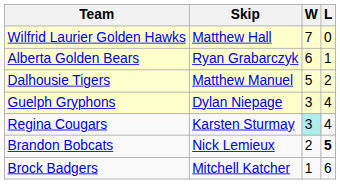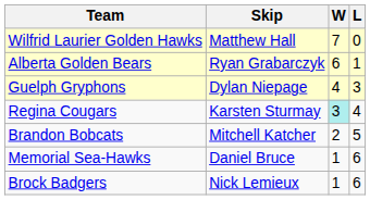 <table class=wikitable>
 <tr>
 <th>Team</th>
 <th>Skip</th>
 <th>W</th>
 <th>L</th>
 </tr>
 <tr bgcolor=#ffffcc>
 <td> <a href='#'>Wilfrid Laurier Golden Hawks</a></td>
 <td><a href='#'>Matthew Hall</a></td>
 <td>7</td>
 <td>0</td>
 </tr>
 <tr bgcolor=#ffffcc>
 <td> <a href='#'>Alberta Golden Bears</a></td>
 <td><a href='#'>Ryan Grabarczyk</a></td>
 <td>6</td>
 <td>1</td>
 </tr>
 <tr bgcolor=#ffffcc>
-<td> <a href='#'>Dalhousie Tigers</a></td>
-<td><a href='#'>Matthew Manuel</a></td>
-<td>5</td>
-<td>2</td>
-</tr>
-<tr bgcolor=#ffffcc>
 <td> <a href='#'>Guelph Gryphons</a></td>
 <td><a href='#'>Dylan Niepage</a></td>
+<td>4</td>
 <td>3</td>
-<td>4</td>
 </tr>
 <tr>
 <td> <a href='#'>Regina Cougars</a></td>
 <td><a href='#'>Karsten Sturmay</a></td>
 <td style="background: paleturquoise;">3</td>
 <td>4</td>
 </tr>
 <tr>
 <td> <a href='#'>Brandon Bobcats</a></td>
-<td><a href='#'>Nick Lemieux</a></td>
+<td><a href='#'>Mitchell Katcher</a></td>
 <td>2</td>
-<td><strong>5</strong></td>
+<td>5</td>
+</tr>
+<tr>
+<td> <a href='#'>Memorial Sea-Hawks</a></td>
+<td><a href='#'>Daniel Bruce</a></td>
+<td>1</td>
+<td>6</td>
 </tr>
 <tr>
 <td> <a href='#'>Brock Badgers</a></td>
-<td><a href='#'>Mitchell Katcher</a></td>
+<td><a href='#'>Nick Lemieux</a></td>
 <td>1</td>
 <td>6</td>
 </tr>
 </table>
